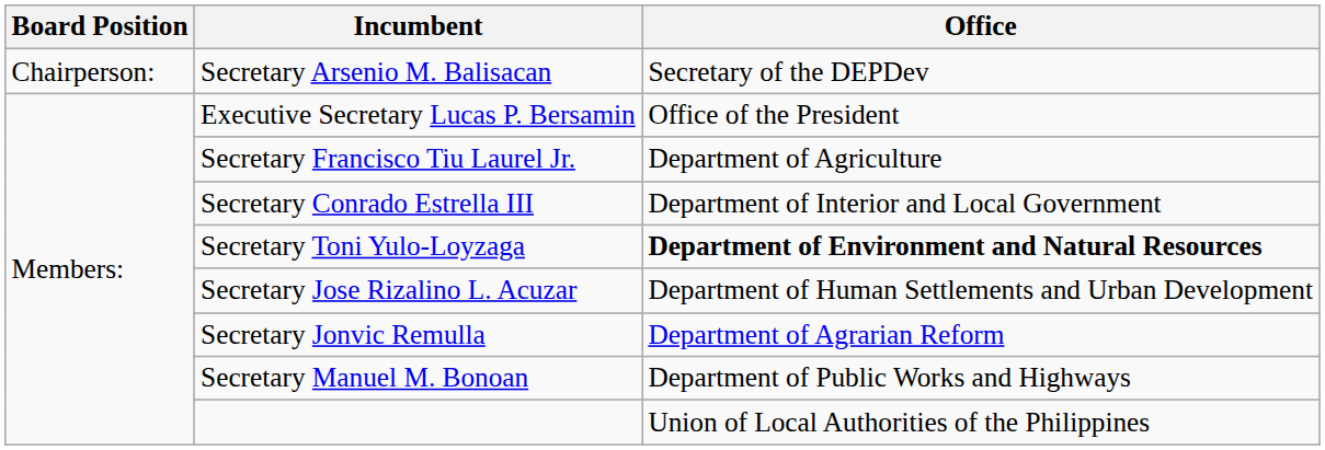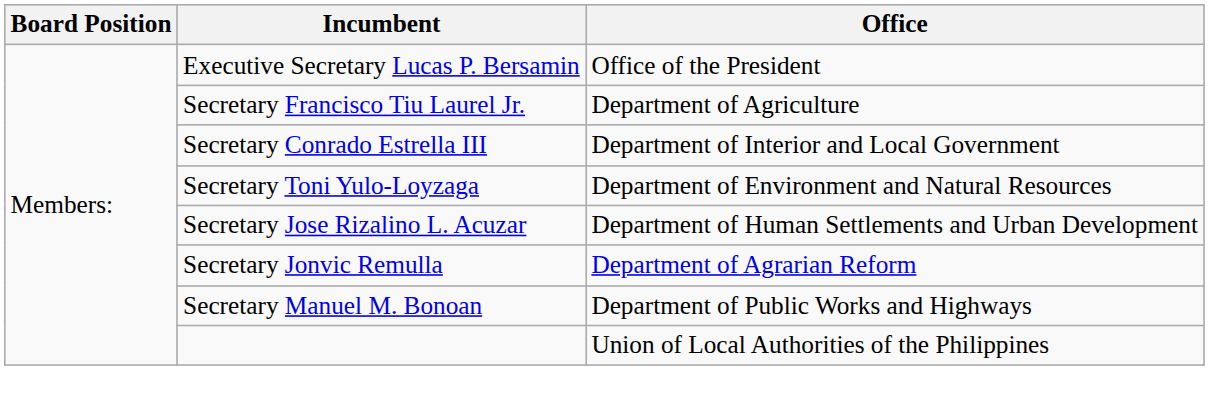 <table class="wikitable">
 <tr>
 <th>Board Position</th>
 <th>Incumbent</th>
 <th>Office</th>
-</tr>
-<tr>
-<td>Chairperson:</td>
-<td>Secretary <a href='#'>Arsenio M. Balisacan</a></td>
-<td>Secretary of the DEPDev</td>
 </tr>
 <tr>
 <td rowspan="8">Members:</td>
 <td>Executive Secretary <a href='#'>Lucas P. Bersamin</a></td>
 <td>Office of the President</td>
 </tr>
 <tr>
 <td>Secretary <a href='#'>Francisco Tiu Laurel Jr.</a></td>
 <td>Department of Agriculture</td>
 </tr>
 <tr>
 <td>Secretary <a href='#'>Conrado Estrella III</a></td>
 <td>Department of Interior and Local Government</td>
 </tr>
 <tr>
 <td>Secretary <a href='#'>Toni Yulo-Loyzaga</a></td>
-<td><strong>Department of Environment and Natural Resources</strong></td>
+<td>Department of Environment and Natural Resources</td>
 </tr>
 <tr>
 <td>Secretary <a href='#'>Jose Rizalino L. Acuzar</a></td>
 <td>Department of Human Settlements and Urban Development</td>
 </tr>
 <tr>
 <td>Secretary <a href='#'>Jonvic Remulla</a></td>
 <td><a href='#'>Department of Agrarian Reform</a></td>
 </tr>
 <tr>
 <td>Secretary <a href='#'>Manuel M. Bonoan</a></td>
 <td>Department of Public Works and Highways</td>
 </tr>
 <tr>
 <td></td>
 <td>Union of Local Authorities of the Philippines</td>
 </tr>
 </table>
